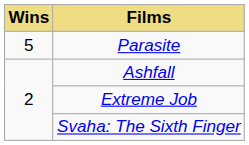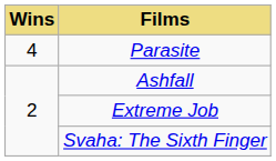 <table class="wikitable plainrowheaders" style="text-align:center;">
 <tr>
 <th style="background:#EEDD82;" ! align="center">Wins</th>
 <th style="background:#EEDD82;" ! align="center">Films</th>
 </tr>
 <tr>
-<td>5</td>
+<td>4</td>
 <td><em><a href='#'> Parasite</a></em></td>
 </tr>
 <tr>
 <td rowspan="3">2</td>
 <td><em><a href='#'>Ashfall</a></em></td>
 </tr>
 <tr>
 <td><em><a href='#'>Extreme Job</a></em></td>
 </tr>
 <tr>
 <td><em><a href='#'>Svaha: The Sixth Finger</a></em></td>
 </tr>
 </table>
